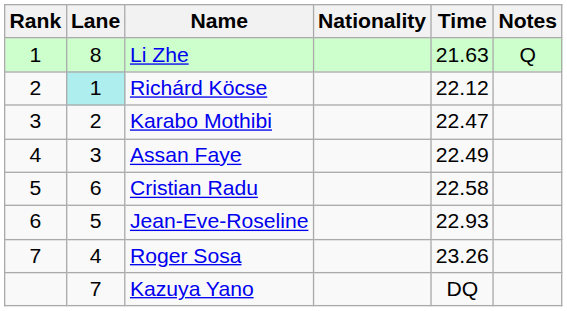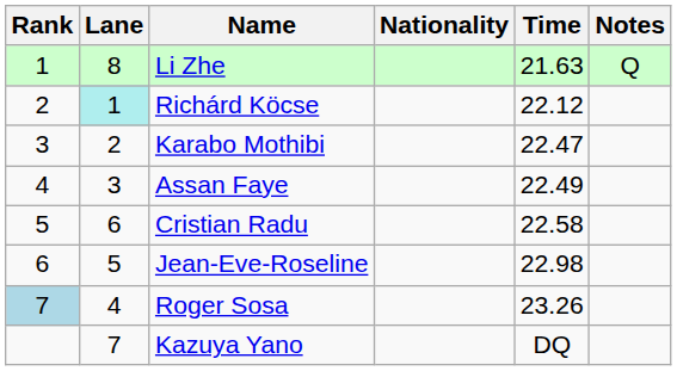 <table class="wikitable sortable" style="text-align:center">
 <tr>
 <th>Rank</th>
 <th>Lane</th>
 <th>Name</th>
 <th>Nationality</th>
 <th>Time</th>
 <th>Notes</th>
 </tr>
 <tr bgcolor=ccffcc>
 <td>1</td>
 <td>8</td>
 <td align=left><a href='#'>Li Zhe</a></td>
 <td align=left></td>
 <td>21.63</td>
 <td>Q</td>
 </tr>
 <tr>
 <td>2</td>
 <td style="background: paleturquoise;">1</td>
 <td align=left><a href='#'>Richárd Köcse</a></td>
 <td align=left></td>
 <td>22.12</td>
 <td></td>
 </tr>
 <tr>
 <td>3</td>
 <td>2</td>
 <td align=left><a href='#'>Karabo Mothibi</a></td>
 <td align=left></td>
 <td>22.47</td>
 <td></td>
 </tr>
 <tr>
 <td>4</td>
 <td>3</td>
 <td align=left><a href='#'>Assan Faye</a></td>
 <td align=left></td>
 <td>22.49</td>
 <td></td>
 </tr>
 <tr>
 <td>5</td>
 <td>6</td>
 <td align=left><a href='#'>Cristian Radu</a></td>
 <td align=left></td>
 <td>22.58</td>
 <td></td>
 </tr>
 <tr>
 <td>6</td>
 <td>5</td>
 <td align=left><a href='#'>Jean-Eve-Roseline</a></td>
 <td align=left></td>
-<td>22.93</td>
+<td>22.98</td>
 <td></td>
 </tr>
 <tr>
-<td>7</td>
+<td style="background: lightblue;">7</td>
 <td>4</td>
 <td align=left><a href='#'>Roger Sosa</a></td>
 <td align=left></td>
 <td>23.26</td>
 <td></td>
 </tr>
 <tr>
 <td></td>
 <td>7</td>
 <td align=left><a href='#'>Kazuya Yano</a></td>
 <td align=left></td>
 <td>DQ</td>
 <td></td>
 </tr>
 </table>
